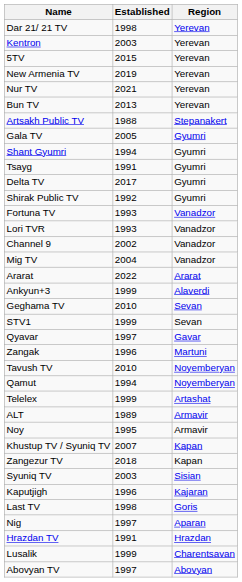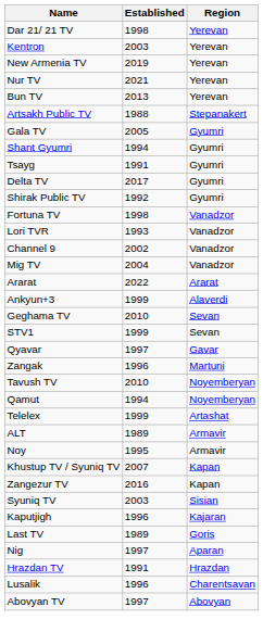 <table class="wikitable">
 <tr>
 <th>Name</th>
 <th>Established</th>
 <th>Region</th>
 </tr>
 <tr>
 <td>Dar 21/ 21 TV</td>
 <td>1998</td>
 <td><a href='#'>Yerevan</a></td>
 </tr>
 <tr>
 <td><a href='#'>Kentron</a></td>
 <td>2003</td>
-<td>Yerevan</td>
-</tr>
-<tr>
-<td>5TV</td>
-<td>2015</td>
 <td>Yerevan</td>
 </tr>
 <tr>
 <td>New Armenia TV</td>
 <td>2019</td>
 <td>Yerevan</td>
 </tr>
 <tr>
 <td>Nur TV</td>
 <td>2021</td>
 <td>Yerevan</td>
 </tr>
 <tr>
 <td>Bun TV</td>
 <td>2013</td>
 <td>Yerevan</td>
 </tr>
 <tr>
 <td><a href='#'>Artsakh Public TV</a></td>
 <td>1988</td>
 <td><a href='#'>Stepanakert</a></td>
 </tr>
 <tr>
 <td>Gala TV</td>
 <td>2005</td>
 <td><a href='#'>Gyumri</a></td>
 </tr>
 <tr>
 <td><a href='#'>Shant Gyumri</a></td>
 <td>1994</td>
 <td>Gyumri</td>
 </tr>
 <tr>
 <td>Tsayg</td>
 <td>1991</td>
 <td>Gyumri</td>
 </tr>
 <tr>
 <td>Delta TV</td>
 <td>2017</td>
 <td>Gyumri</td>
 </tr>
 <tr>
 <td>Shirak Public TV</td>
 <td>1992</td>
 <td>Gyumri</td>
 </tr>
 <tr>
 <td>Fortuna TV</td>
-<td>1993</td>
+<td>1998</td>
 <td><a href='#'>Vanadzor</a></td>
 </tr>
 <tr>
 <td>Lori TVR</td>
 <td>1993</td>
 <td>Vanadzor</td>
 </tr>
 <tr>
 <td>Channel 9</td>
 <td>2002</td>
 <td>Vanadzor</td>
 </tr>
 <tr>
 <td>Mig TV</td>
 <td>2004</td>
 <td>Vanadzor</td>
 </tr>
 <tr>
 <td>Ararat</td>
 <td>2022</td>
 <td><a href='#'>Ararat</a></td>
 </tr>
 <tr>
 <td>Ankyun+3</td>
 <td>1999</td>
 <td><a href='#'>Alaverdi</a></td>
 </tr>
 <tr>
 <td>Geghama TV</td>
 <td>2010</td>
 <td><a href='#'>Sevan</a></td>
 </tr>
 <tr>
 <td>STV1</td>
 <td>1999</td>
 <td>Sevan</td>
 </tr>
 <tr>
 <td>Qyavar</td>
 <td>1997</td>
 <td><a href='#'>Gavar</a></td>
 </tr>
 <tr>
 <td>Zangak</td>
 <td>1996</td>
 <td><a href='#'>Martuni</a></td>
 </tr>
 <tr>
 <td>Tavush TV</td>
 <td>2010</td>
 <td><a href='#'>Noyemberyan</a></td>
 </tr>
 <tr>
 <td>Qamut</td>
 <td>1994</td>
 <td><a href='#'>Noyemberyan</a></td>
 </tr>
 <tr>
 <td>Telelex</td>
 <td>1999</td>
 <td><a href='#'>Artashat</a></td>
 </tr>
 <tr>
 <td>ALT</td>
 <td>1989</td>
 <td><a href='#'>Armavir</a></td>
 </tr>
 <tr>
 <td>Noy</td>
 <td>1995</td>
 <td>Armavir</td>
 </tr>
 <tr>
 <td>Khustup TV / Syuniq TV</td>
 <td>2007</td>
 <td><a href='#'>Kapan</a></td>
 </tr>
 <tr>
 <td>Zangezur TV</td>
-<td>2018</td>
+<td>2016</td>
 <td>Kapan</td>
 </tr>
 <tr>
 <td>Syuniq TV</td>
 <td>2003</td>
 <td><a href='#'>Sisian</a></td>
 </tr>
 <tr>
 <td>Kaputjigh</td>
 <td>1996</td>
 <td><a href='#'>Kajaran</a></td>
 </tr>
 <tr>
 <td>Last TV</td>
-<td>1998</td>
+<td>1989</td>
 <td><a href='#'>Goris</a></td>
 </tr>
 <tr>
 <td>Nig</td>
 <td>1997</td>
 <td><a href='#'>Aparan</a></td>
 </tr>
 <tr>
 <td><a href='#'>Hrazdan TV</a></td>
 <td>1991</td>
 <td><a href='#'>Hrazdan</a></td>
 </tr>
 <tr>
 <td>Lusalik</td>
-<td>1999</td>
+<td>1996</td>
 <td><a href='#'>Charentsavan</a></td>
 </tr>
 <tr>
 <td>Abovyan TV</td>
 <td>1997</td>
 <td><a href='#'>Abovyan</a></td>
 </tr>
 </table>
